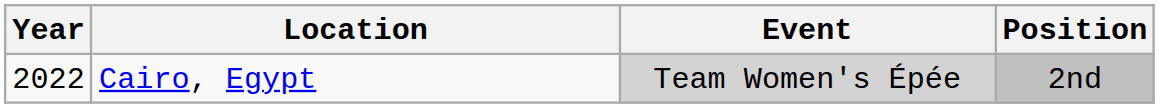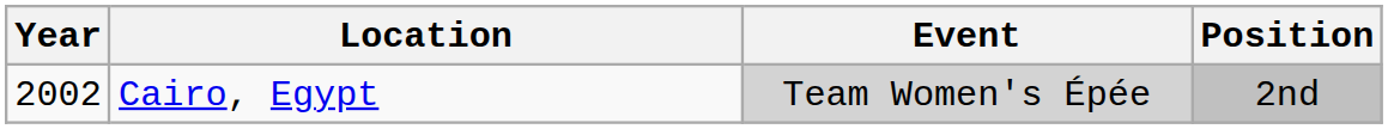 <table class="wikitable" style="text-align:center;">
 <tr>
 <th>Year</th>
 <th style="width:17em">Location</th>
 <th style="width:12em">Event</th>
 <th>Position</th>
 </tr>
 <tr>
-<td rowspan="1">2022</td>
+<td rowspan="1">2002</td>
 <td rowspan="1" align="left"> <a href='#'>Cairo</a>, <a href='#'>Egypt</a></td>
 <td style="background: lightgrey;">Team Women's Épée</td>
 <td bgcolor="silver">2nd</td>
 </tr>
 </table>
